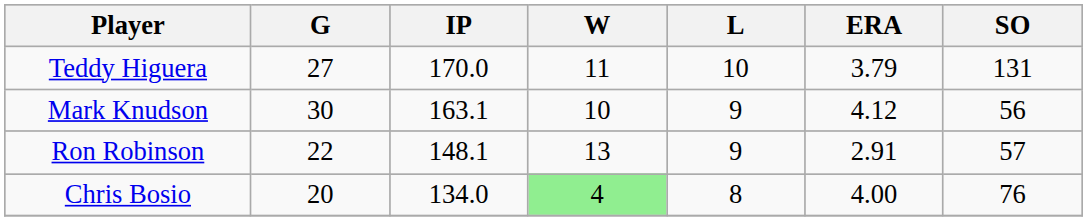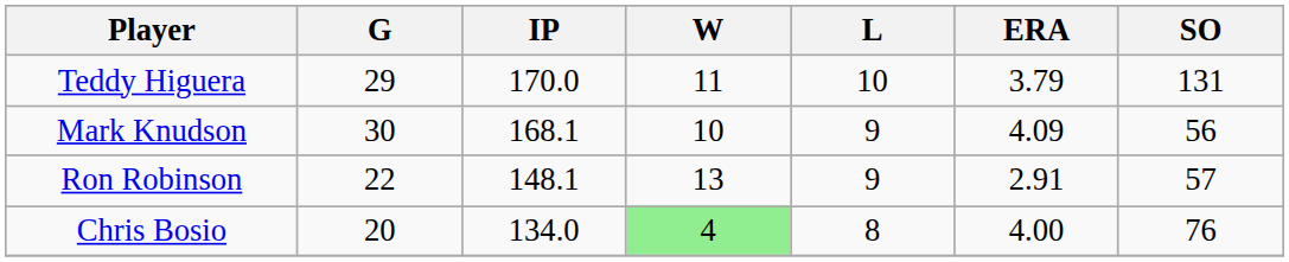 <table class="wikitable sortable">
 <tr>
 <th bgcolor="#DDDDFF" width="16%">Player</th>
 <th bgcolor="#DDDDFF" width="9%">G</th>
 <th bgcolor="#DDDDFF" width="9%">IP</th>
 <th bgcolor="#DDDDFF" width="9%">W</th>
 <th bgcolor="#DDDDFF" width="9%">L</th>
 <th bgcolor="#DDDDFF" width="9%">ERA</th>
 <th bgcolor="#DDDDFF" width="9%">SO</th>
 </tr>
 <tr align="center">
 <td><a href='#'>Teddy Higuera</a></td>
-<td>27</td>
+<td>29</td>
 <td>170.0</td>
 <td>11</td>
 <td>10</td>
 <td>3.79</td>
 <td>131</td>
 </tr>
 <tr align=center>
 <td><a href='#'>Mark Knudson</a></td>
 <td>30</td>
-<td>163.1</td>
+<td>168.1</td>
 <td>10</td>
 <td>9</td>
-<td>4.12</td>
+<td>4.09</td>
 <td>56</td>
 </tr>
 <tr align=center>
 <td><a href='#'>Ron Robinson</a></td>
 <td>22</td>
 <td>148.1</td>
 <td>13</td>
 <td>9</td>
 <td>2.91</td>
 <td>57</td>
 </tr>
 <tr align=center>
 <td><a href='#'>Chris Bosio</a></td>
 <td>20</td>
 <td>134.0</td>
 <td style="background: lightgreen;">4</td>
 <td>8</td>
 <td>4.00</td>
 <td>76</td>
 </tr>
 <tr align="center">
 </tr>
 </table>
